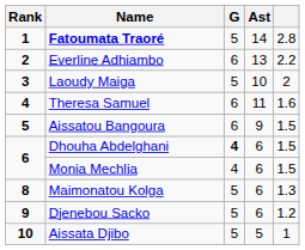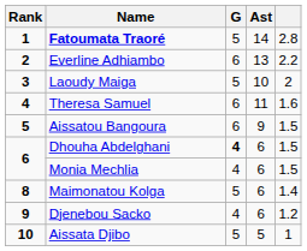 <table class="wikitable" style="font-size:90%;">
 <tr>
 <th width=10px>Rank</th>
 <th width=180px>Name</th>
 <th width=15px>G</th>
 <th width=10px>Ast</th>
 <th width=10px></th>
 </tr>
 <tr align=center>
 <td><strong>1</strong></td>
 <td align=left> <strong><a href='#'>Fatoumata Traoré</a></strong></td>
 <td>5</td>
 <td>14</td>
 <td>2.8</td>
 </tr>
 <tr align=center>
 <td><strong>2</strong></td>
 <td align=left> <a href='#'>Everline Adhiambo</a></td>
 <td>6</td>
 <td>13</td>
 <td>2.2</td>
 </tr>
 <tr align=center>
 <td><strong>3</strong></td>
 <td align=left> <a href='#'>Laoudy Maiga</a></td>
 <td>5</td>
 <td>10</td>
 <td>2</td>
 </tr>
 <tr align=center>
 <td><strong>4</strong></td>
 <td align=left> <a href='#'>Theresa Samuel</a></td>
 <td>6</td>
 <td>11</td>
 <td>1.6</td>
 </tr>
 <tr align=center>
 <td><strong>5</strong></td>
 <td align=left> <a href='#'>Aissatou Bangoura</a></td>
 <td>6</td>
 <td>9</td>
 <td>1.5</td>
 </tr>
 <tr align=center>
 <td rowspan=2><strong>6</strong></td>
 <td align=left> <a href='#'>Dhouha Abdelghani</a></td>
 <td><strong>4</strong></td>
 <td>6</td>
 <td>1.5</td>
 </tr>
 <tr align=center>
 <td align=left> <a href='#'>Monia Mechlia</a></td>
 <td>4</td>
 <td>6</td>
 <td>1.5</td>
 </tr>
 <tr align=center>
 <td><strong>8</strong></td>
 <td align=left> <a href='#'>Maimonatou Kolga</a></td>
 <td>5</td>
 <td>6</td>
-<td>1.3</td>
+<td>1.4</td>
 </tr>
 <tr align=center>
 <td><strong>9</strong></td>
 <td align=left> <a href='#'>Djenebou Sacko</a></td>
-<td>5</td>
+<td>4</td>
 <td>6</td>
 <td>1.2</td>
 </tr>
 <tr align=center>
 <td><strong>10</strong></td>
 <td align=left> <a href='#'>Aissata Djibo</a></td>
 <td>5</td>
 <td>5</td>
 <td>1</td>
 </tr>
 </table>
